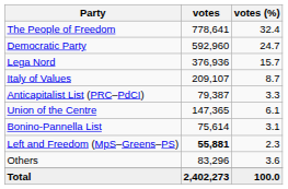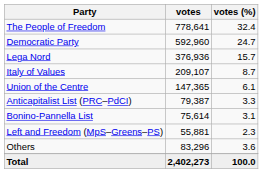 <table class="wikitable" style="font-size:95%">
 <tr bgcolor="EFEFEF">
 <th>Party</th>
 <th>votes</th>
 <th>votes (%)</th>
 </tr>
 <tr>
 <td><a href='#'>The People of Freedom</a></td>
 <td align=right valign=top>778,641</td>
 <td align=right valign=top>32.4</td>
 </tr>
 <tr>
 <td><a href='#'>Democratic Party</a></td>
 <td align=right>592,960</td>
 <td align=right>24.7</td>
 </tr>
 <tr>
 <td><a href='#'>Lega Nord</a></td>
 <td align=right>376,936</td>
 <td align=right>15.7</td>
 </tr>
 <tr>
 <td><a href='#'>Italy of Values</a></td>
 <td align=right>209,107</td>
 <td align=right>8.7</td>
 </tr>
 <tr>
+<td><a href='#'>Union of the Centre</a></td>
+<td align=right>147,365</td>
+<td align=right>6.1</td>
+</tr>
+<tr>
 <td><a href='#'>Anticapitalist List</a> (<a href='#'>PRC</a>–<a href='#'>PdCI</a>)</td>
 <td align=right>79,387</td>
 <td align=right>3.3</td>
-</tr>
-<tr>
-<td><a href='#'>Union of the Centre</a></td>
-<td align=right>147,365</td>
-<td align=right>6.1</td>
 </tr>
 <tr>
 <td><a href='#'>Bonino-Pannella List</a></td>
 <td align=right>75,614</td>
 <td align=right>3.1</td>
 </tr>
 <tr>
 <td><a href='#'>Left and Freedom</a> (<a href='#'>MpS</a>–<a href='#'>Greens</a>–<a href='#'>PS</a>)</td>
-<td align=right><strong>55,881</strong></td>
+<td align=right>55,881</td>
 <td align=right>2.3</td>
 </tr>
 <tr>
 <td>Others</td>
 <td align=right>83,296</td>
 <td align=right>3.6</td>
 </tr>
 <tr>
 </tr>
 <tr bgcolor="EFEFEF">
 <td><strong>Total</strong></td>
 <td align=right><strong>2,402,273</strong></td>
 <td align=right><strong>100.0</strong></td>
 </tr>
 </table>
